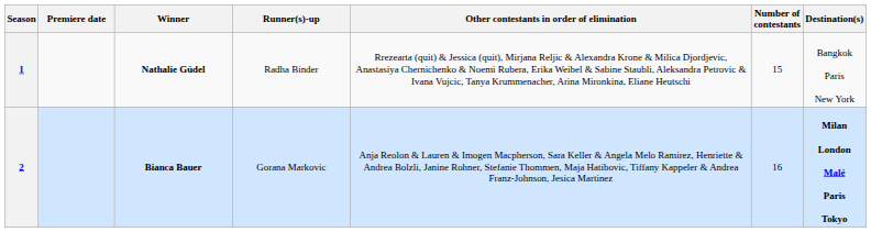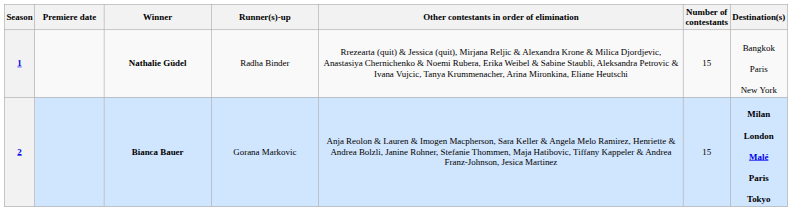 <table class="wikitable" style="font-size:90%; width:100%; text-align: center;">
 <tr>
 <th style="width:3%;">Season</th>
 <th style="width:9%;">Premiere date</th>
 <th width=14%>Winner</th>
 <th width=14%>Runner(s)-up</th>
 <th style="width:48%;">Other contestants in order of elimination</th>
 <th style="width:4%;">Number of contestants</th>
 <th style="width:4%;">Destination(s)</th>
 </tr>
 <tr>
 <th><a href='#'>1</a></th>
 <td></td>
 <td><strong>Nathalie Güdel</strong></td>
 <td>Radha Binder</td>
 <td>Rrezearta (quit) & Jessica (quit), Mirjana Reljic & Alexandra Krone & Milica Djordjevic, Anastasiya Chernichenko & Noemi Rubera, Erika Weibel & Sabine Staubli, Aleksandra Petrovic & Ivana Vujcic, Tanya Krummenacher, Arina Mironkina, Eliane Heutschi</td>
 <td>15</td>
 <td> <br> Bangkok <br>  <br> Paris <br>  <br> New York</td>
 </tr>
 <tr style="background: #D0E6FF;">
 <th><a href='#'>2</a></th>
 <td></td>
 <td><strong>Bianca Bauer</strong></td>
 <td>Gorana Markovic</td>
 <td>Anja Reolon & Lauren & Imogen Macpherson, Sara Keller & Angela Melo Ramirez, Henriette & Andrea Bolzli, Janine Rohner, Stefanie Thommen, Maja Hatibovic, Tiffany Kappeler & Andrea Franz-Johnson, Jesica Martinez</td>
-<td>16</td>
+<td>15</td>
 <td><strong> <br> Milan <br> <br>London  <br>  <br> <a href='#'>Malé</a><br>  <br> Paris <br>  <br> Tokyo</strong></td>
 </tr>
 </table>
